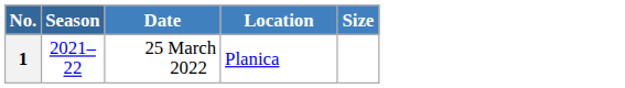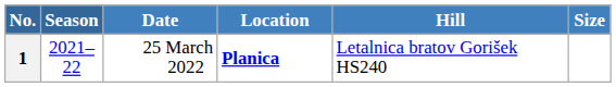 <table class="wikitable sortable" style="font-size:86%; line-height:15px; text-align:left; border:grey solid 1px; border-collapse:collapse; background:#ffffff;">
 <tr style="background:#efefef;">
 <th style="background-color:#369; color:white; width:10px;">No.</th>
 <th style="background-color:#369; color:white;  width:30px;">Season</th>
 <th style="background-color:#4180be; color:white; width:80px;">Date</th>
 <th style="background-color:#4180be; color:white; width:80px;">Location</th>
+<th style="background-color:#4180be; color:white; width:172px;">Hill</th>
 <th style="background-color:#4180be; color:white; width:25px;">Size</th>
 </tr>
 <tr>
 <th scope=row scope="row" style="text-align:center;">1</th>
 <td align=center><a href='#'>2021–22</a></td>
 <td align=right>25 March 2022  </td>
-<td> <a href='#'>Planica</a></td>
+<td><strong> <a href='#'>Planica</a></strong></td>
+<td><a href='#'>Letalnica bratov Gorišek</a> HS240</td>
 <td align=center></td>
 </tr>
 </table>
